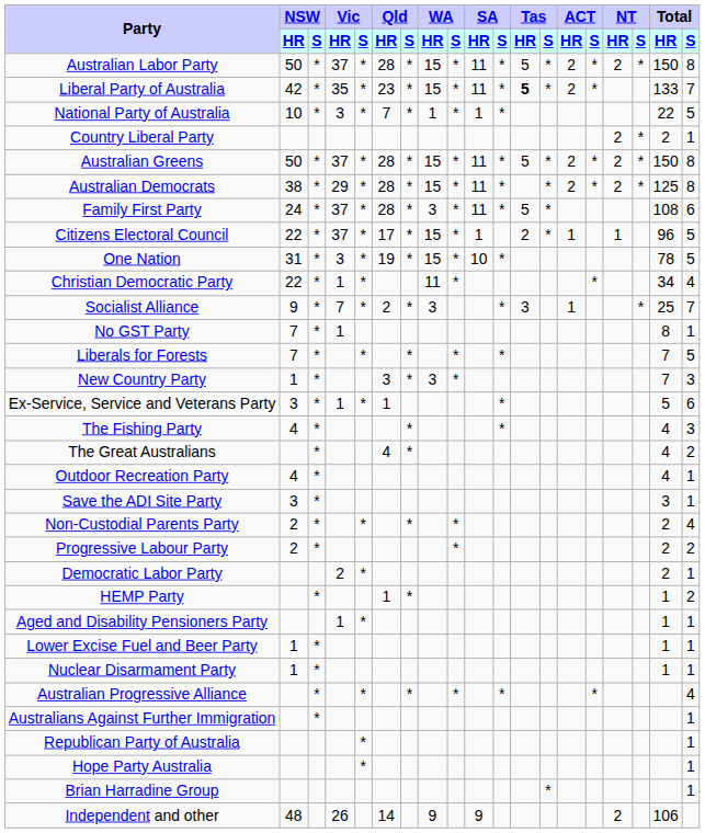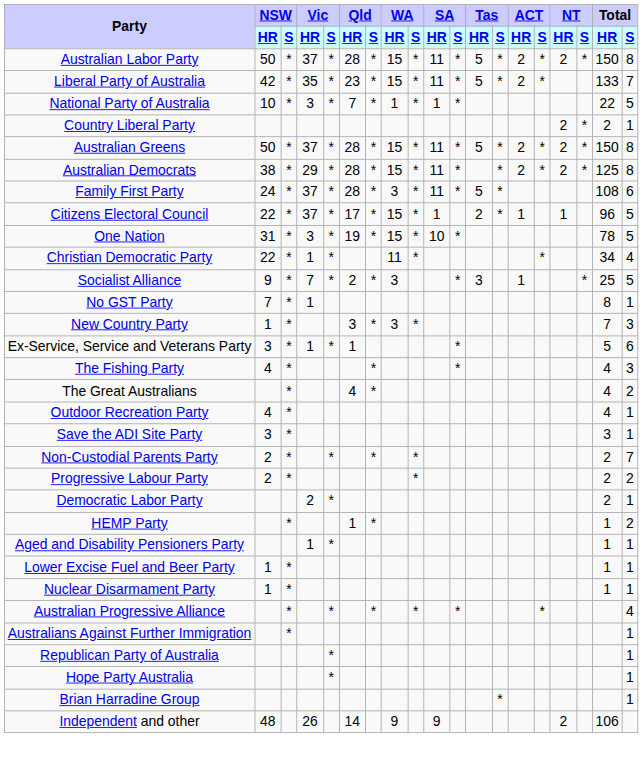 <table class="wikitable" style="text-align:center">
 <tr>
 <th rowspan="2" style="background:#ccf;">Party</th>
 <th colspan="2" style="background:#ccf;"><a href='#'>NSW</a></th>
 <th colspan="2" style="background:#ccf;"><a href='#'>Vic</a></th>
 <th colspan="2" style="background:#ccf;"><a href='#'>Qld</a></th>
 <th colspan="2" style="background:#ccf;"><a href='#'>WA</a></th>
 <th colspan="2" style="background:#ccf;"><a href='#'>SA</a></th>
 <th colspan="2" style="background:#ccf;"><a href='#'>Tas</a></th>
 <th colspan="2" style="background:#ccf;"><a href='#'>ACT</a></th>
 <th colspan="2" style="background:#ccf;"><a href='#'>NT</a></th>
 <th colspan="2" style="background:#ccf;">Total</th>
 </tr>
 <tr>
 <th style="background:#cff;"><a href='#'>HR</a></th>
 <th style="background:#cff;"><a href='#'>S</a></th>
 <th style="background:#cff;"><a href='#'>HR</a></th>
 <th style="background:#cff;"><a href='#'>S</a></th>
 <th style="background:#cff;"><a href='#'>HR</a></th>
 <th style="background:#cff;"><a href='#'>S</a></th>
 <th style="background:#cff;"><a href='#'>HR</a></th>
 <th style="background:#cff;"><a href='#'>S</a></th>
 <th style="background:#cff;"><a href='#'>HR</a></th>
 <th style="background:#cff;"><a href='#'>S</a></th>
 <th style="background:#cff;"><a href='#'>HR</a></th>
 <th style="background:#cff;"><a href='#'>S</a></th>
 <th style="background:#cff;"><a href='#'>HR</a></th>
 <th style="background:#cff;"><a href='#'>S</a></th>
 <th style="background:#cff;"><a href='#'>HR</a></th>
 <th style="background:#cff;"><a href='#'>S</a></th>
 <th style="background:#cff;"><a href='#'>HR</a></th>
 <th style="background:#cff;"><a href='#'>S</a></th>
 </tr>
 <tr>
 <td style="font-size:100%;"><a href='#'>Australian Labor Party</a></td>
 <td>50</td>
 <td>*</td>
 <td>37</td>
 <td>*</td>
 <td>28</td>
 <td>*</td>
 <td>15</td>
 <td>*</td>
 <td>11</td>
 <td>*</td>
 <td>5</td>
 <td>*</td>
 <td>2</td>
 <td>*</td>
 <td>2</td>
 <td>*</td>
 <td>150</td>
 <td>8</td>
 </tr>
 <tr>
 <td style="font-size:100%;"><a href='#'>Liberal Party of Australia</a></td>
 <td>42</td>
 <td>*</td>
 <td>35</td>
 <td>*</td>
 <td>23</td>
 <td>*</td>
 <td>15</td>
 <td>*</td>
 <td>11</td>
 <td>*</td>
-<td><strong>5</strong></td>
+<td>5</td>
 <td>*</td>
 <td>2</td>
 <td>*</td>
 <td></td>
 <td></td>
 <td>133</td>
 <td>7</td>
 </tr>
 <tr>
 <td style="font-size:100%;"><a href='#'>National Party of Australia</a></td>
 <td>10</td>
 <td>*</td>
 <td>3</td>
 <td>*</td>
 <td>7</td>
 <td>*</td>
 <td>1</td>
 <td>*</td>
 <td>1</td>
 <td>*</td>
 <td></td>
 <td></td>
 <td></td>
 <td></td>
 <td></td>
 <td></td>
 <td>22</td>
 <td>5</td>
 </tr>
 <tr>
 <td style="font-size:100%;"><a href='#'>Country Liberal Party</a></td>
 <td></td>
 <td></td>
 <td></td>
 <td></td>
 <td></td>
 <td></td>
 <td></td>
 <td></td>
 <td></td>
 <td></td>
 <td></td>
 <td></td>
 <td></td>
 <td></td>
 <td>2</td>
 <td>*</td>
 <td>2</td>
 <td>1</td>
 </tr>
 <tr>
 <td style="font-size:100%;"><a href='#'>Australian Greens</a></td>
 <td>50</td>
 <td>*</td>
 <td>37</td>
 <td>*</td>
 <td>28</td>
 <td>*</td>
 <td>15</td>
 <td>*</td>
 <td>11</td>
 <td>*</td>
 <td>5</td>
 <td>*</td>
 <td>2</td>
 <td>*</td>
 <td>2</td>
 <td>*</td>
 <td>150</td>
 <td>8</td>
 </tr>
 <tr>
 <td style="font-size:100%;"><a href='#'>Australian Democrats</a></td>
 <td>38</td>
 <td>*</td>
 <td>29</td>
 <td>*</td>
 <td>28</td>
 <td>*</td>
 <td>15</td>
 <td>*</td>
 <td>11</td>
 <td>*</td>
 <td></td>
 <td>*</td>
 <td>2</td>
 <td>*</td>
 <td>2</td>
 <td>*</td>
 <td>125</td>
 <td>8</td>
 </tr>
 <tr>
 <td style="font-size:100%;"><a href='#'>Family First Party</a></td>
 <td>24</td>
 <td>*</td>
 <td>37</td>
 <td>*</td>
 <td>28</td>
 <td>*</td>
 <td>3</td>
 <td>*</td>
 <td>11</td>
 <td>*</td>
 <td>5</td>
 <td>*</td>
 <td></td>
 <td></td>
 <td></td>
 <td></td>
 <td>108</td>
 <td>6</td>
 </tr>
 <tr>
 <td style="font-size:100%;"><a href='#'>Citizens Electoral Council</a></td>
 <td>22</td>
 <td>*</td>
 <td>37</td>
 <td>*</td>
 <td>17</td>
 <td>*</td>
 <td>15</td>
 <td>*</td>
 <td>1</td>
 <td></td>
 <td>2</td>
 <td>*</td>
 <td>1</td>
 <td></td>
 <td>1</td>
 <td></td>
 <td>96</td>
 <td>5</td>
 </tr>
 <tr>
 <td style="font-size:100%;"><a href='#'>One Nation</a></td>
 <td>31</td>
 <td>*</td>
 <td>3</td>
 <td>*</td>
 <td>19</td>
 <td>*</td>
 <td>15</td>
 <td>*</td>
 <td>10</td>
 <td>*</td>
 <td></td>
 <td></td>
 <td></td>
 <td></td>
 <td></td>
 <td></td>
 <td>78</td>
 <td>5</td>
 </tr>
 <tr>
 <td style="font-size:100%;"><a href='#'>Christian Democratic Party</a></td>
 <td>22</td>
 <td>*</td>
 <td>1</td>
 <td>*</td>
 <td></td>
 <td></td>
 <td>11</td>
 <td>*</td>
 <td></td>
 <td></td>
 <td></td>
 <td></td>
 <td></td>
 <td>*</td>
 <td></td>
 <td></td>
 <td>34</td>
 <td>4</td>
 </tr>
 <tr>
 <td style="font-size:100%;"><a href='#'>Socialist Alliance</a></td>
 <td>9</td>
 <td>*</td>
 <td>7</td>
 <td>*</td>
 <td>2</td>
 <td>*</td>
 <td>3</td>
 <td></td>
 <td></td>
 <td>*</td>
 <td>3</td>
 <td></td>
 <td>1</td>
 <td></td>
 <td></td>
 <td>*</td>
 <td>25</td>
-<td>7</td>
+<td>5</td>
 </tr>
 <tr>
 <td style="font-size:100%;"><a href='#'>No GST Party</a></td>
 <td>7</td>
 <td>*</td>
 <td>1</td>
 <td></td>
 <td></td>
 <td></td>
 <td></td>
 <td></td>
 <td></td>
 <td></td>
 <td></td>
 <td></td>
 <td></td>
 <td></td>
 <td></td>
 <td></td>
 <td>8</td>
 <td>1</td>
-</tr>
-<tr>
-<td style="font-size:100%;"><a href='#'>Liberals for Forests</a></td>
-<td>7</td>
-<td>*</td>
-<td></td>
-<td>*</td>
-<td></td>
-<td>*</td>
-<td></td>
-<td>*</td>
-<td></td>
-<td>*</td>
-<td></td>
-<td></td>
-<td></td>
-<td></td>
-<td></td>
-<td></td>
-<td>7</td>
-<td>5</td>
 </tr>
 <tr>
 <td style="font-size:100%;"><a href='#'>New Country Party</a></td>
 <td>1</td>
 <td>*</td>
 <td></td>
 <td></td>
 <td>3</td>
 <td>*</td>
 <td>3</td>
 <td>*</td>
 <td></td>
 <td></td>
 <td></td>
 <td></td>
 <td></td>
 <td></td>
 <td></td>
 <td></td>
 <td>7</td>
 <td>3</td>
 </tr>
 <tr>
 <td style="font-size:100%;">Ex-Service, Service and Veterans Party</td>
 <td>3</td>
 <td>*</td>
 <td>1</td>
 <td>*</td>
 <td>1</td>
 <td></td>
 <td></td>
 <td></td>
 <td></td>
 <td>*</td>
 <td></td>
 <td></td>
 <td></td>
 <td></td>
 <td></td>
 <td></td>
 <td>5</td>
 <td>6</td>
 </tr>
 <tr>
 <td style="font-size:100%;"><a href='#'>The Fishing Party</a></td>
 <td>4</td>
 <td>*</td>
 <td></td>
 <td></td>
 <td></td>
 <td>*</td>
 <td></td>
 <td></td>
 <td></td>
 <td>*</td>
 <td></td>
 <td></td>
 <td></td>
 <td></td>
 <td></td>
 <td></td>
 <td>4</td>
 <td>3</td>
 </tr>
 <tr>
 <td style="font-size:100%;">The Great Australians</td>
 <td></td>
 <td>*</td>
 <td></td>
 <td></td>
 <td>4</td>
 <td>*</td>
 <td></td>
 <td></td>
 <td></td>
 <td></td>
 <td></td>
 <td></td>
 <td></td>
 <td></td>
 <td></td>
 <td></td>
 <td>4</td>
 <td>2</td>
 </tr>
 <tr>
 <td style="font-size:100%;"><a href='#'>Outdoor Recreation Party</a></td>
 <td>4</td>
 <td>*</td>
 <td></td>
 <td></td>
 <td></td>
 <td></td>
 <td></td>
 <td></td>
 <td></td>
 <td></td>
 <td></td>
 <td></td>
 <td></td>
 <td></td>
 <td></td>
 <td></td>
 <td>4</td>
 <td>1</td>
 </tr>
 <tr>
 <td style="font-size:100%;"><a href='#'>Save the ADI Site Party</a></td>
 <td>3</td>
 <td>*</td>
 <td></td>
 <td></td>
 <td></td>
 <td></td>
 <td></td>
 <td></td>
 <td></td>
 <td></td>
 <td></td>
 <td></td>
 <td></td>
 <td></td>
 <td></td>
 <td></td>
 <td>3</td>
 <td>1</td>
 </tr>
 <tr>
 <td style="font-size:100%;"><a href='#'>Non-Custodial Parents Party</a></td>
 <td>2</td>
 <td>*</td>
 <td></td>
 <td>*</td>
 <td></td>
 <td>*</td>
 <td></td>
 <td>*</td>
 <td></td>
 <td></td>
 <td></td>
 <td></td>
 <td></td>
 <td></td>
 <td></td>
 <td></td>
 <td>2</td>
-<td>4</td>
+<td>7</td>
 </tr>
 <tr>
 <td style="font-size:100%;"><a href='#'>Progressive Labour Party</a></td>
 <td>2</td>
 <td>*</td>
 <td></td>
 <td></td>
 <td></td>
 <td></td>
 <td></td>
 <td>*</td>
 <td></td>
 <td></td>
 <td></td>
 <td></td>
 <td></td>
 <td></td>
 <td></td>
 <td></td>
 <td>2</td>
 <td>2</td>
 </tr>
 <tr>
 <td style="font-size:100%;"><a href='#'>Democratic Labor Party</a></td>
 <td></td>
 <td></td>
 <td>2</td>
 <td>*</td>
 <td></td>
 <td></td>
 <td></td>
 <td></td>
 <td></td>
 <td></td>
 <td></td>
 <td></td>
 <td></td>
 <td></td>
 <td></td>
 <td></td>
 <td>2</td>
 <td>1</td>
 </tr>
 <tr>
 <td style="font-size:100%;"><a href='#'>HEMP Party</a></td>
 <td></td>
 <td>*</td>
 <td></td>
 <td></td>
 <td>1</td>
 <td>*</td>
 <td></td>
 <td></td>
 <td></td>
 <td></td>
 <td></td>
 <td></td>
 <td></td>
 <td></td>
 <td></td>
 <td></td>
 <td>1</td>
 <td>2</td>
 </tr>
 <tr>
 <td style="font-size:100%;"><a href='#'>Aged and Disability Pensioners Party</a></td>
 <td></td>
 <td></td>
 <td>1</td>
 <td>*</td>
 <td></td>
 <td></td>
 <td></td>
 <td></td>
 <td></td>
 <td></td>
 <td></td>
 <td></td>
 <td></td>
 <td></td>
 <td></td>
 <td></td>
 <td>1</td>
 <td>1</td>
 </tr>
 <tr>
 <td style="font-size:100%;"><a href='#'>Lower Excise Fuel and Beer Party</a></td>
 <td>1</td>
 <td>*</td>
 <td></td>
 <td></td>
 <td></td>
 <td></td>
 <td></td>
 <td></td>
 <td></td>
 <td></td>
 <td></td>
 <td></td>
 <td></td>
 <td></td>
 <td></td>
 <td></td>
 <td>1</td>
 <td>1</td>
 </tr>
 <tr>
 <td style="font-size:100%;"><a href='#'>Nuclear Disarmament Party</a></td>
 <td>1</td>
 <td>*</td>
 <td></td>
 <td></td>
 <td></td>
 <td></td>
 <td></td>
 <td></td>
 <td></td>
 <td></td>
 <td></td>
 <td></td>
 <td></td>
 <td></td>
 <td></td>
 <td></td>
 <td>1</td>
 <td>1</td>
 </tr>
 <tr>
 <td style="font-size:100%;"><a href='#'>Australian Progressive Alliance</a></td>
 <td></td>
 <td>*</td>
 <td></td>
 <td>*</td>
 <td></td>
 <td>*</td>
 <td></td>
 <td>*</td>
 <td></td>
 <td>*</td>
 <td></td>
 <td></td>
 <td></td>
 <td>*</td>
 <td></td>
 <td></td>
 <td></td>
 <td>4</td>
 </tr>
 <tr>
 <td style="font-size:100%;"><a href='#'>Australians Against Further Immigration</a></td>
 <td></td>
 <td>*</td>
 <td></td>
 <td></td>
 <td></td>
 <td></td>
 <td></td>
 <td></td>
 <td></td>
 <td></td>
 <td></td>
 <td></td>
 <td></td>
 <td></td>
 <td></td>
 <td></td>
 <td></td>
 <td>1</td>
 </tr>
 <tr>
 <td style="font-size:100%;"><a href='#'>Republican Party of Australia</a></td>
 <td></td>
 <td></td>
 <td></td>
 <td>*</td>
 <td></td>
 <td></td>
 <td></td>
 <td></td>
 <td></td>
 <td></td>
 <td></td>
 <td></td>
 <td></td>
 <td></td>
 <td></td>
 <td></td>
 <td></td>
 <td>1</td>
 </tr>
 <tr>
 <td style="font-size:100%;"><a href='#'>Hope Party Australia</a></td>
 <td></td>
 <td></td>
 <td></td>
 <td>*</td>
 <td></td>
 <td></td>
 <td></td>
 <td></td>
 <td></td>
 <td></td>
 <td></td>
 <td></td>
 <td></td>
 <td></td>
 <td></td>
 <td></td>
 <td></td>
 <td>1</td>
 </tr>
 <tr>
 <td style="font-size:100%;"><a href='#'>Brian Harradine Group</a></td>
 <td></td>
 <td></td>
 <td></td>
 <td></td>
 <td></td>
 <td></td>
 <td></td>
 <td></td>
 <td></td>
 <td></td>
 <td></td>
 <td>*</td>
 <td></td>
 <td></td>
 <td></td>
 <td></td>
 <td></td>
 <td>1</td>
 </tr>
 <tr>
 <td style="font-size:100%;"><a href='#'>Independent</a> and other</td>
 <td>48</td>
 <td></td>
 <td>26</td>
 <td></td>
 <td>14</td>
 <td></td>
 <td>9</td>
 <td></td>
 <td>9</td>
 <td></td>
 <td></td>
 <td></td>
 <td></td>
 <td></td>
 <td>2</td>
 <td></td>
 <td>106</td>
 <td></td>
 </tr>
 </table>
